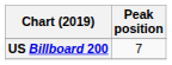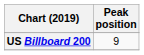 <table class="wikitable sortable plainrowheaders" style="text-align:center">
 <tr>
 <th scope="col">Chart (2019)</th>
 <th scope="col">Peak<br>position</th>
 </tr>
 <tr>
 </tr>
 <tr>
 <th scope="row">US <a href='#'><em>Billboard</em> 200</a></th>
-<td>7</td>
+<td>9</td>
 </tr>
 <tr>
 </tr>
 </table>
